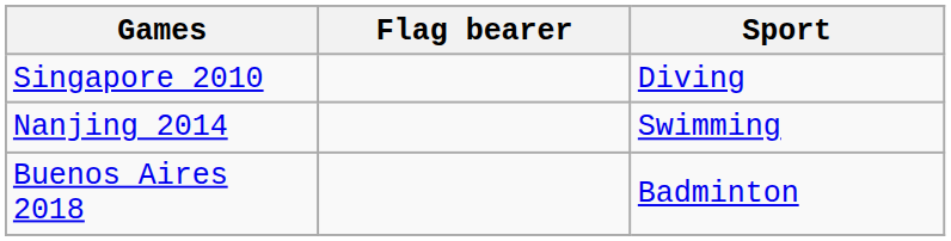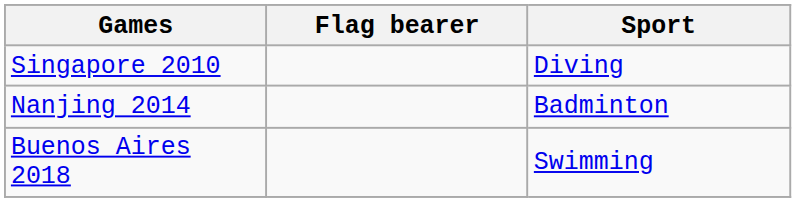 <table class="wikitable sortable">
 <tr>
 <th style="width:10em">Games</th>
 <th style="width:10em">Flag bearer</th>
 <th style="width:10em">Sport</th>
 </tr>
 <tr>
 <td> <a href='#'>Singapore 2010</a></td>
 <td></td>
 <td> <a href='#'>Diving</a></td>
 </tr>
 <tr>
 <td> <a href='#'>Nanjing 2014</a></td>
 <td></td>
-<td> <a href='#'>Swimming</a></td>
+<td> <a href='#'>Badminton</a></td>
 </tr>
 <tr>
 <td> <a href='#'>Buenos Aires 2018</a></td>
 <td></td>
-<td> <a href='#'>Badminton</a></td>
+<td> <a href='#'>Swimming</a></td>
 </tr>
 </table>
